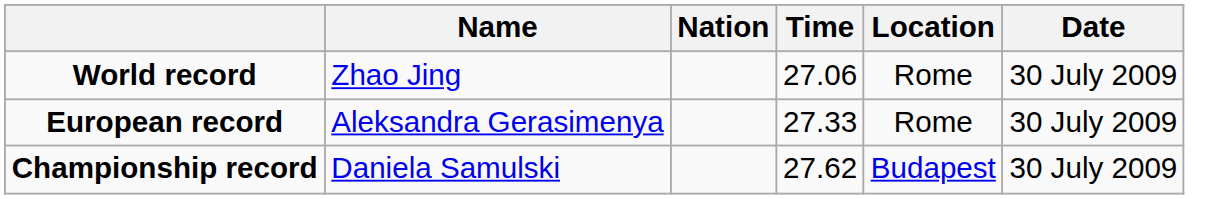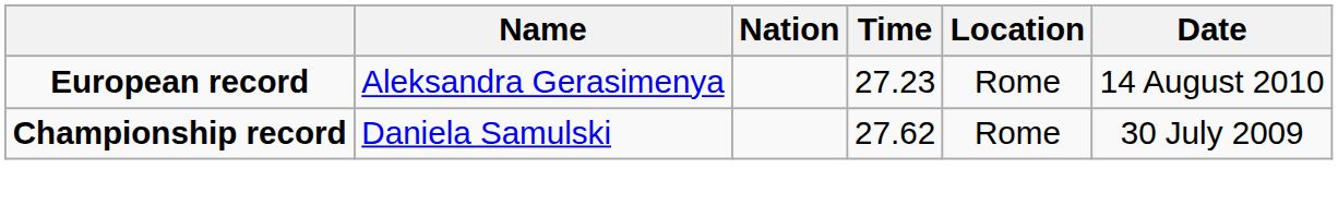 <table class=wikitable style=text-align:center>
 <tr>
 <th></th>
 <th>Name</th>
 <th>Nation</th>
 <th>Time</th>
 <th>Location</th>
 <th>Date</th>
 </tr>
 <tr>
-<td><strong>World record</strong></td>
-<td align=left><a href='#'>Zhao Jing</a></td>
-<td align=left></td>
-<td align=left>27.06</td>
-<td>Rome</td>
-<td>30 July 2009</td>
-</tr>
-<tr>
 <td><strong>European record</strong></td>
 <td align=left><a href='#'>Aleksandra Gerasimenya</a></td>
 <td align=left></td>
-<td align=left>27.33</td>
+<td align=left>27.23</td>
 <td>Rome</td>
-<td>30 July 2009</td>
+<td>14 August 2010</td>
 </tr>
 <tr>
 <td><strong>Championship record</strong></td>
 <td align=left><a href='#'>Daniela Samulski</a></td>
 <td align=left></td>
 <td align=left>27.62</td>
-<td><a href='#'>Budapest</a></td>
+<td>Rome</td>
 <td>30 July 2009</td>
 </tr>
 </table>
